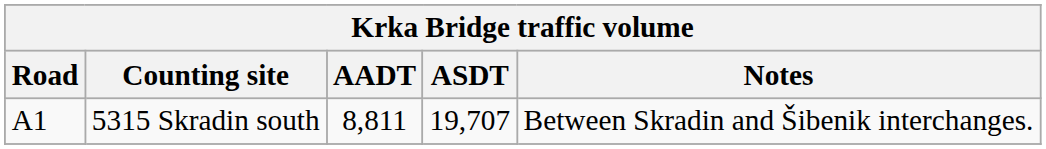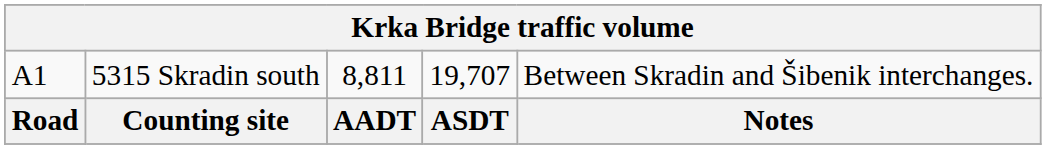 <table class="wikitable">
 <tr>
 <td colspan=5 style="background:#f2f2f2;" align=center style=margin-top:15><strong>Krka Bridge traffic volume</strong></td>
+</tr>
+<tr>
+<td> A1</td>
+<td>5315 Skradin south</td>
+<td align=center>8,811</td>
+<td align=center>19,707</td>
+<td>Between Skradin and Šibenik interchanges.</td>
 </tr>
 <tr>
 <td align=center style="background:#f2f2f2;"><strong>Road</strong></td>
 <td align=center style="background:#f2f2f2;"><strong>Counting site</strong></td>
 <td align=center style="background:#f2f2f2;"><strong>AADT</strong></td>
 <td align=center style="background:#f2f2f2;"><strong>ASDT</strong></td>
 <td align=center style="background:#f2f2f2;"><strong>Notes</strong></td>
 </tr>
-<tr>
-<td> A1</td>
-<td>5315 Skradin south</td>
-<td align=center>8,811</td>
-<td align=center>19,707</td>
-<td>Between Skradin and Šibenik interchanges.</td>
-</tr>
 </table>
